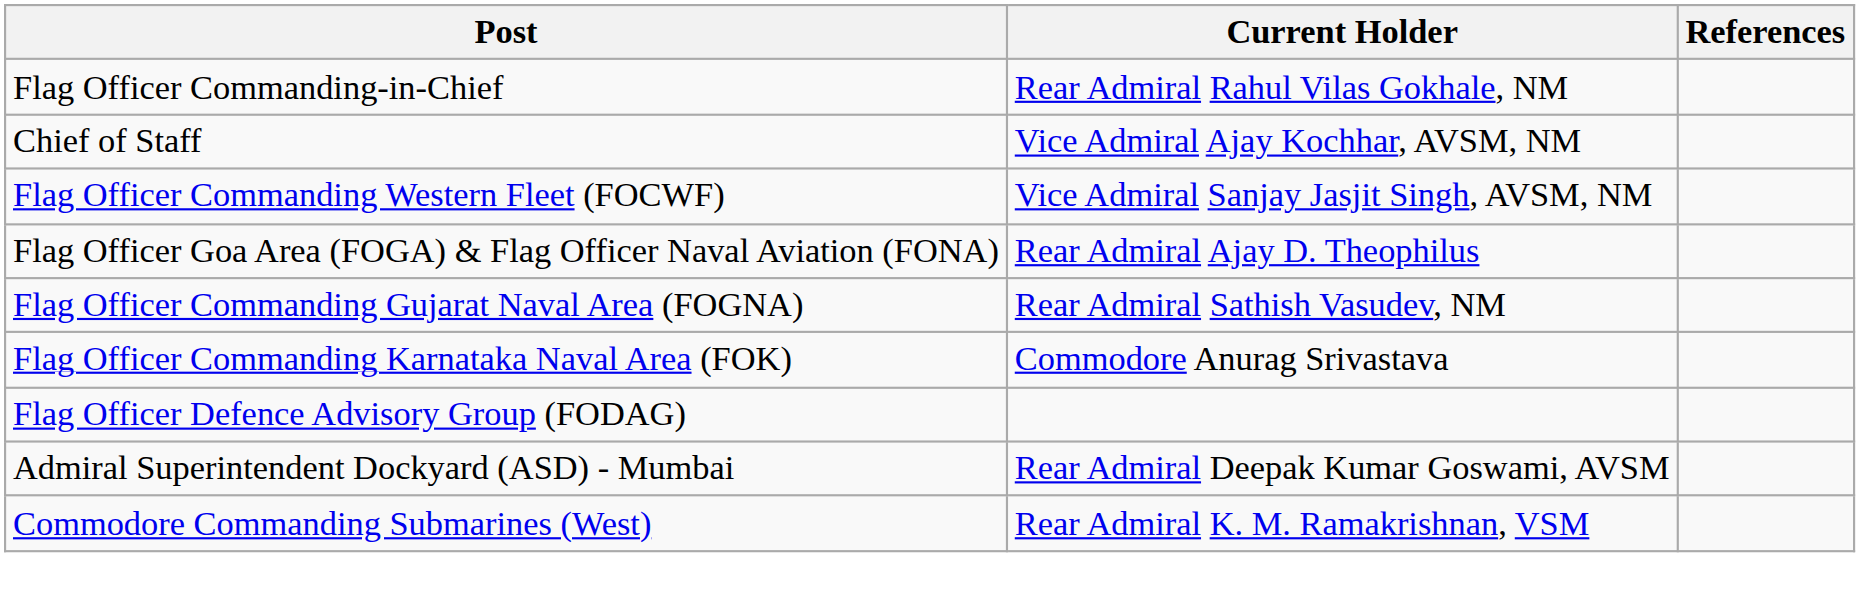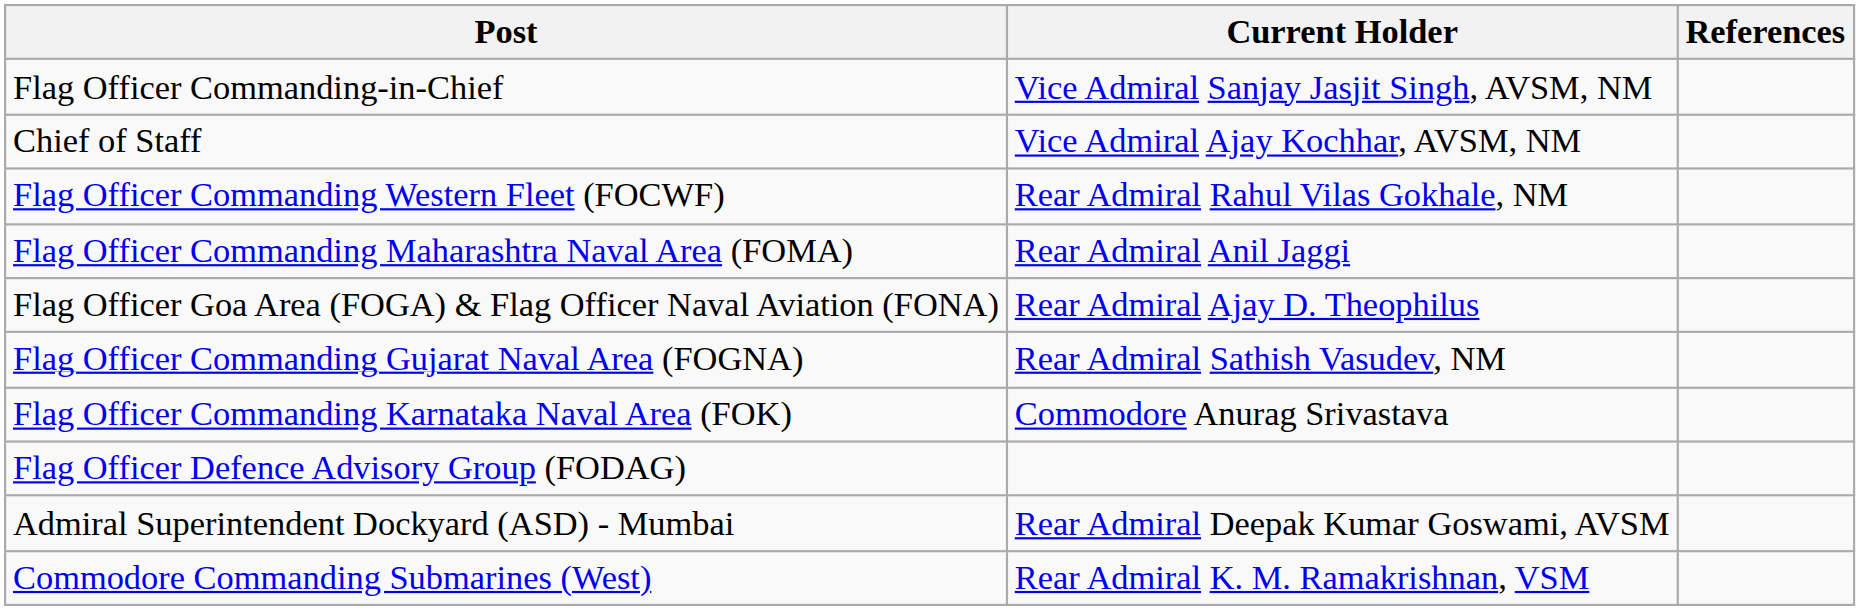 <table class="wikitable">
 <tr>
 <th>Post</th>
 <th>Current Holder</th>
 <th>References</th>
 </tr>
 <tr>
 <td>Flag Officer Commanding-in-Chief</td>
-<td><a href='#'>Rear Admiral</a>  <a href='#'>Rahul Vilas Gokhale</a>, NM</td>
+<td><a href='#'>Vice Admiral</a> <a href='#'>Sanjay Jasjit Singh</a>, AVSM, NM</td>
 <td></td>
 </tr>
 <tr>
 <td>Chief of Staff</td>
 <td><a href='#'>Vice Admiral</a> <a href='#'>Ajay Kochhar</a>, AVSM, NM</td>
 <td></td>
 </tr>
 <tr>
 <td><a href='#'>Flag Officer Commanding Western Fleet</a> (FOCWF)</td>
-<td><a href='#'>Vice Admiral</a> <a href='#'>Sanjay Jasjit Singh</a>, AVSM, NM</td>
+<td><a href='#'>Rear Admiral</a>  <a href='#'>Rahul Vilas Gokhale</a>, NM</td>
+<td></td>
+</tr>
+<tr>
+<td><a href='#'>Flag Officer Commanding Maharashtra Naval Area</a> (FOMA)</td>
+<td><a href='#'>Rear Admiral</a> <a href='#'>Anil Jaggi</a></td>
 <td></td>
 </tr>
 <tr>
 <td>Flag Officer Goa Area (FOGA) & Flag Officer Naval Aviation (FONA)</td>
 <td><a href='#'>Rear Admiral</a> <a href='#'>Ajay D. Theophilus</a></td>
 <td></td>
 </tr>
 <tr>
 <td><a href='#'>Flag Officer Commanding Gujarat Naval Area</a> (FOGNA)</td>
 <td><a href='#'>Rear Admiral</a> <a href='#'>Sathish Vasudev</a>, NM</td>
 <td></td>
 </tr>
 <tr>
 <td><a href='#'>Flag Officer Commanding Karnataka Naval Area</a> (FOK)</td>
 <td><a href='#'>Commodore</a> Anurag Srivastava</td>
 <td></td>
 </tr>
 <tr>
 <td><a href='#'>Flag Officer Defence Advisory Group</a> (FODAG)</td>
 <td></td>
 <td></td>
 </tr>
 <tr>
 <td>Admiral Superintendent Dockyard (ASD) - Mumbai</td>
 <td><a href='#'>Rear Admiral</a> Deepak Kumar Goswami, AVSM</td>
 <td></td>
 </tr>
 <tr>
 <td><a href='#'>Commodore Commanding Submarines (West)</a></td>
 <td><a href='#'>Rear Admiral</a> <a href='#'>K. M. Ramakrishnan</a>, <a href='#'>VSM</a></td>
 <td></td>
 </tr>
 </table>
